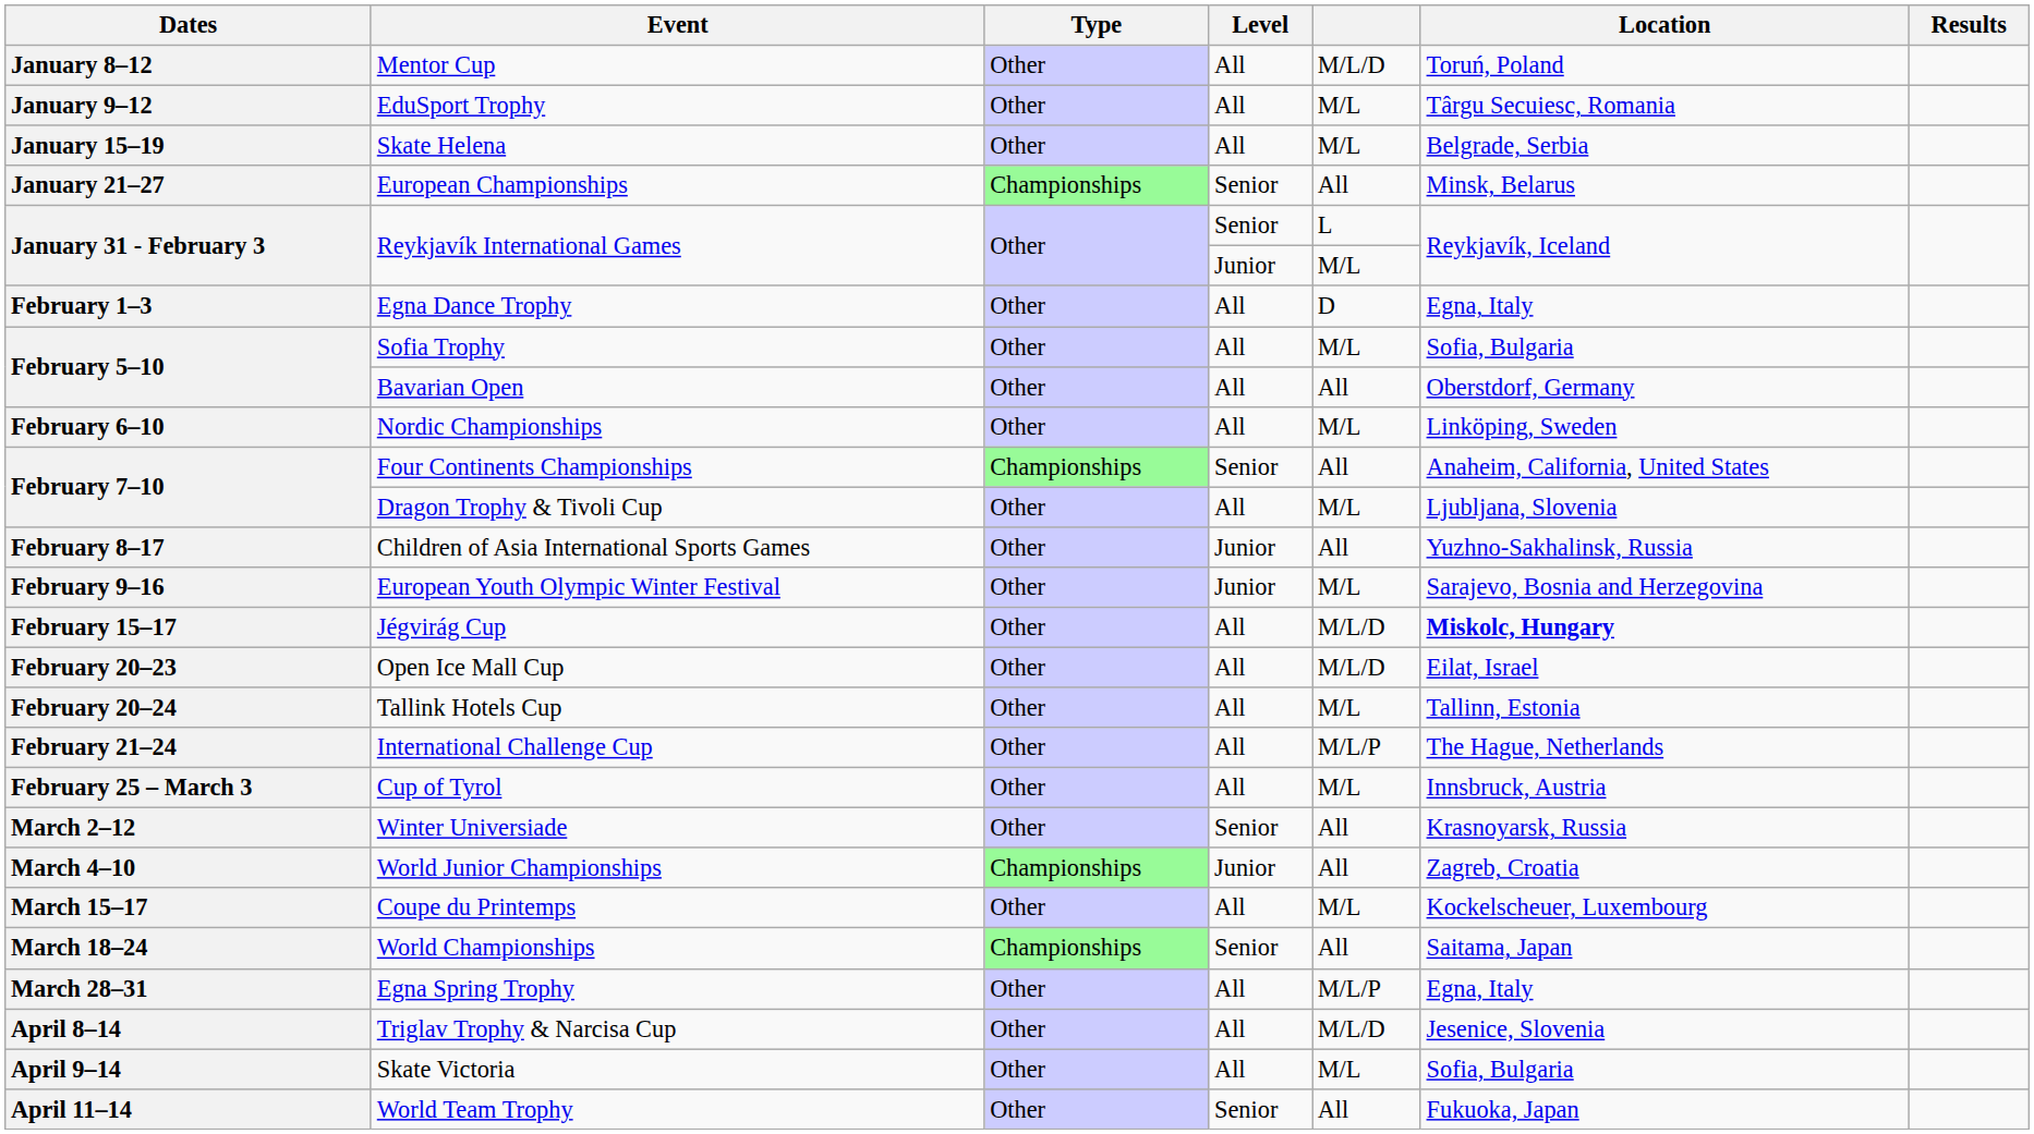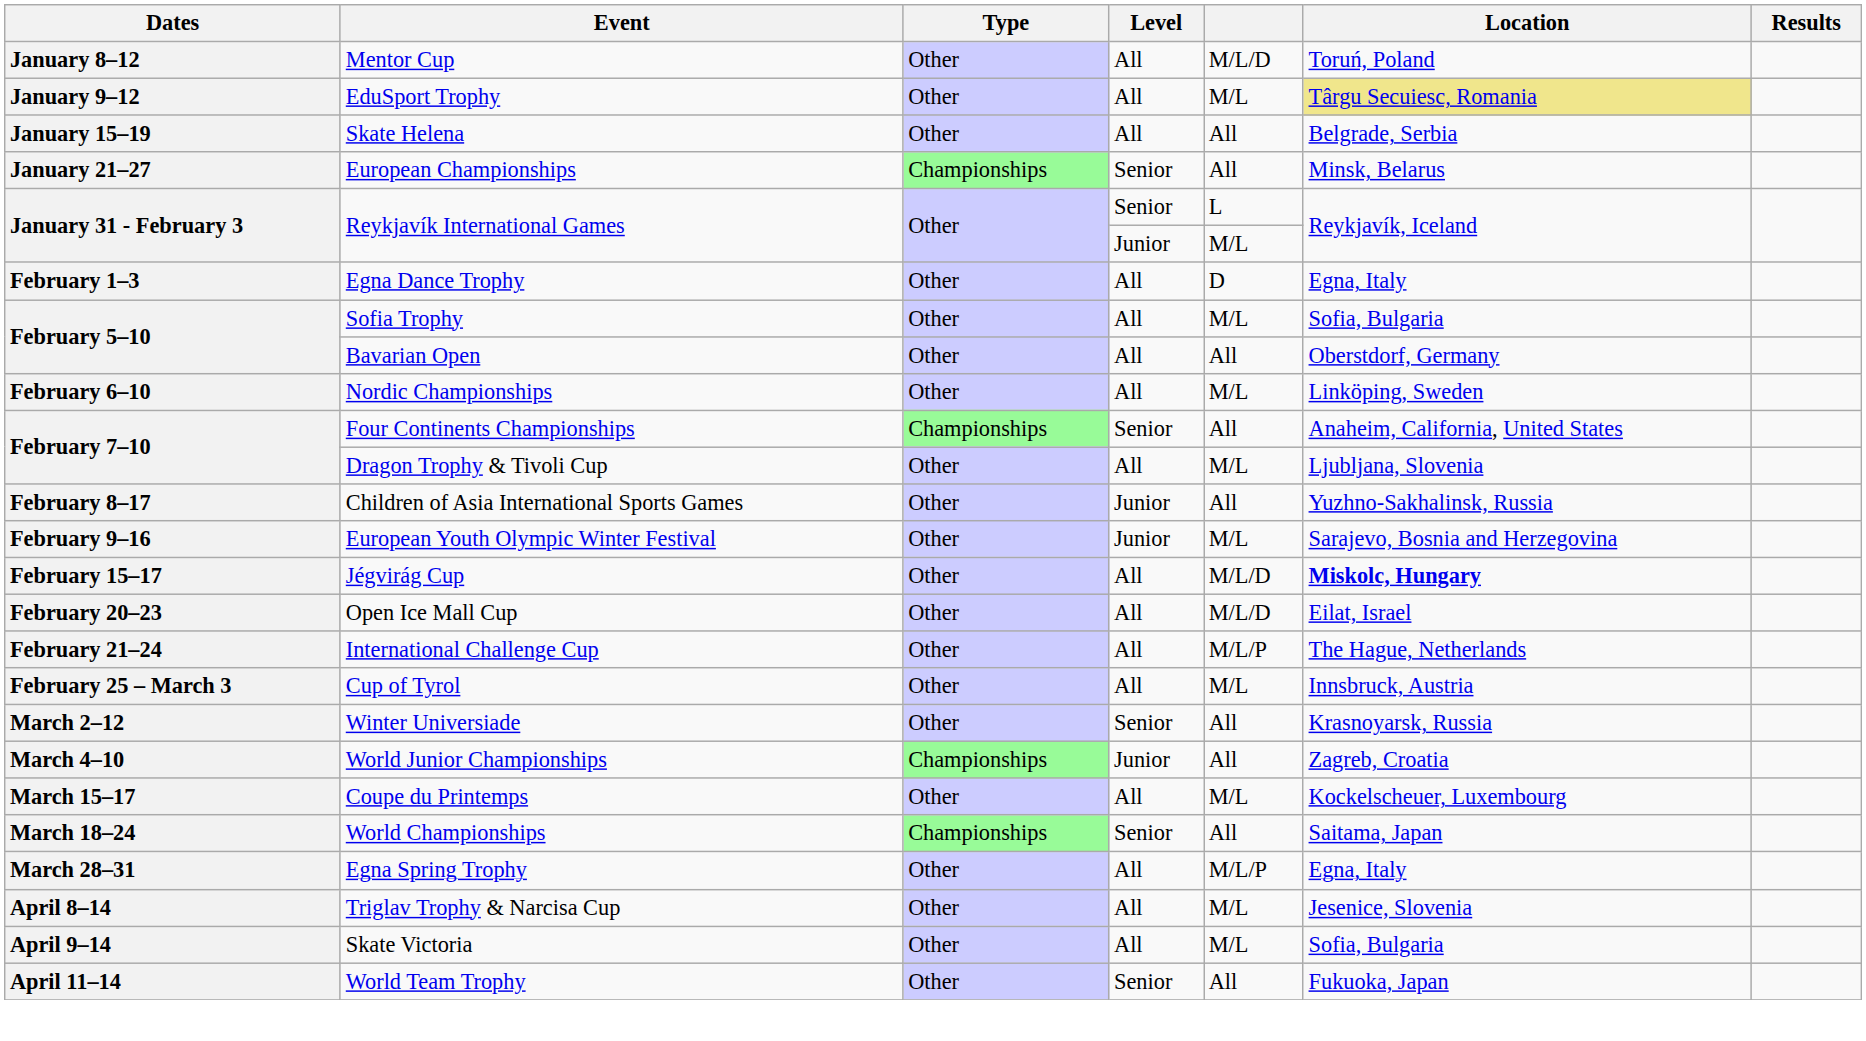 <table class="wikitable sortable" style="text-align:left; font-size:95%; width:100%">
 <tr>
 <th scope="col">Dates</th>
 <th scope="col">Event</th>
 <th scope="col">Type</th>
 <th scope="col" class="unsortable">Level</th>
 <th scope="col" class="unsortable"></th>
 <th scope="col" class="unsortable">Location</th>
 <th scope="col" class="unsortable">Results</th>
 </tr>
 <tr>
 <th scope="row" style="text-align:left">January 8–12</th>
 <td><a href='#'>Mentor Cup</a></td>
 <td bgcolor="ccccff">Other</td>
 <td>All</td>
 <td>M/L/D</td>
 <td><a href='#'>Toruń, Poland</a></td>
 <td></td>
 </tr>
 <tr>
 <th scope="row" style="text-align:left">January 9–12</th>
 <td><a href='#'>EduSport Trophy</a></td>
 <td bgcolor="ccccff">Other</td>
 <td>All</td>
 <td>M/L</td>
-<td><a href='#'>Târgu Secuiesc, Romania</a></td>
+<td style="background: khaki;"><a href='#'>Târgu Secuiesc, Romania</a></td>
 <td></td>
 </tr>
 <tr>
 <th scope="row" style="text-align:left">January 15–19</th>
 <td><a href='#'>Skate Helena</a></td>
 <td bgcolor="ccccff">Other</td>
 <td>All</td>
-<td>M/L</td>
+<td>All</td>
 <td><a href='#'>Belgrade, Serbia</a></td>
 <td></td>
 </tr>
 <tr>
 <th scope="row" style="text-align:left">January 21–27</th>
 <td><a href='#'>European Championships</a></td>
 <td bgcolor="98fb98">Championships</td>
 <td>Senior</td>
 <td>All</td>
 <td><a href='#'>Minsk, Belarus</a></td>
 <td></td>
 </tr>
 <tr>
 <th rowspan="2" scope="row" style="text-align:left">January 31 - February 3</th>
 <td rowspan="2"><a href='#'>Reykjavík International Games</a></td>
 <td rowspan="2" bgcolor="ccccff">Other</td>
 <td>Senior</td>
 <td>L</td>
 <td rowspan="2"><a href='#'>Reykjavík, Iceland</a></td>
 <td rowspan="2"></td>
 </tr>
 <tr>
 <td>Junior</td>
 <td>M/L</td>
 </tr>
 <tr>
 <th scope="row" style="text-align:left">February 1–3</th>
 <td><a href='#'>Egna Dance Trophy</a></td>
 <td bgcolor="ccccff">Other</td>
 <td>All</td>
 <td>D</td>
 <td><a href='#'>Egna, Italy</a></td>
 <td></td>
 </tr>
 <tr>
 <th scope="row" style="text-align:left" rowspan="2">February 5–10</th>
 <td><a href='#'>Sofia Trophy</a></td>
 <td bgcolor="ccccff">Other</td>
 <td>All</td>
 <td>M/L</td>
 <td><a href='#'>Sofia, Bulgaria</a></td>
 <td></td>
 </tr>
 <tr>
 <td><a href='#'>Bavarian Open</a></td>
 <td bgcolor="ccccff">Other</td>
 <td>All</td>
 <td>All</td>
 <td><a href='#'>Oberstdorf, Germany</a></td>
 <td></td>
 </tr>
 <tr>
 <th scope="row" style="text-align:left">February 6–10</th>
 <td><a href='#'>Nordic Championships</a></td>
 <td bgcolor="ccccff">Other</td>
 <td>All</td>
 <td>M/L</td>
 <td><a href='#'>Linköping, Sweden</a></td>
 <td></td>
 </tr>
 <tr>
 <th scope="row" style="text-align:left" rowspan="2">February 7–10</th>
 <td><a href='#'>Four Continents Championships</a></td>
 <td bgcolor="98fb98">Championships</td>
 <td>Senior</td>
 <td>All</td>
 <td><a href='#'>Anaheim, California</a>, <a href='#'>United States</a></td>
 <td></td>
 </tr>
 <tr>
 <td><a href='#'>Dragon Trophy</a> & Tivoli Cup</td>
 <td bgcolor="ccccff">Other</td>
 <td>All</td>
 <td>M/L</td>
 <td><a href='#'>Ljubljana, Slovenia</a></td>
 <td></td>
 </tr>
 <tr>
 <th scope="row" style="text-align:left">February 8–17</th>
 <td>Children of Asia International Sports Games</td>
 <td bgcolor="ccccff">Other</td>
 <td>Junior</td>
 <td>All</td>
 <td><a href='#'>Yuzhno-Sakhalinsk, Russia</a></td>
 <td></td>
 </tr>
 <tr>
 <th scope="row" style="text-align:left">February 9–16</th>
 <td><a href='#'>European Youth Olympic Winter Festival</a></td>
 <td bgcolor="ccccff">Other</td>
 <td>Junior</td>
 <td>M/L</td>
 <td><a href='#'>Sarajevo, Bosnia and Herzegovina</a></td>
 <td></td>
 </tr>
 <tr>
 <th scope="row" style="text-align:left">February 15–17</th>
 <td><a href='#'>Jégvirág Cup</a></td>
 <td bgcolor="ccccff">Other</td>
 <td>All</td>
 <td>M/L/D</td>
 <td><strong><a href='#'>Miskolc, Hungary</a></strong></td>
 <td></td>
 </tr>
 <tr>
 <th scope="row" style="text-align:left">February 20–23</th>
 <td>Open Ice Mall Cup</td>
 <td bgcolor="ccccff">Other</td>
 <td>All</td>
 <td>M/L/D</td>
 <td><a href='#'>Eilat, Israel</a></td>
 <td></td>
 </tr>
 <tr>
-<th scope="row" style="text-align:left">February 20–24</th>
-<td>Tallink Hotels Cup</td>
-<td bgcolor="ccccff">Other</td>
-<td>All</td>
-<td>M/L</td>
-<td><a href='#'>Tallinn, Estonia</a></td>
-<td></td>
-</tr>
-<tr>
 <th scope="row" style="text-align:left">February 21–24</th>
 <td><a href='#'>International Challenge Cup</a></td>
 <td bgcolor="ccccff">Other</td>
 <td>All</td>
 <td>M/L/P</td>
 <td><a href='#'>The Hague, Netherlands</a></td>
 <td></td>
 </tr>
 <tr>
 <th scope="row" style="text-align:left">February 25 – March 3</th>
 <td><a href='#'>Cup of Tyrol</a></td>
 <td bgcolor="ccccff">Other</td>
 <td>All</td>
 <td>M/L</td>
 <td><a href='#'>Innsbruck, Austria</a></td>
 <td></td>
 </tr>
 <tr>
 <th scope="row" style="text-align:left">March 2–12</th>
 <td><a href='#'>Winter Universiade</a></td>
 <td bgcolor="ccccff">Other</td>
 <td>Senior</td>
 <td>All</td>
 <td><a href='#'>Krasnoyarsk, Russia</a></td>
 <td> </td>
 </tr>
 <tr>
 <th scope="row" style="text-align:left">March 4–10</th>
 <td><a href='#'>World Junior Championships</a></td>
 <td bgcolor="98fb98">Championships</td>
 <td>Junior</td>
 <td>All</td>
 <td><a href='#'>Zagreb, Croatia</a></td>
 <td></td>
 </tr>
 <tr>
 <th scope="row" style="text-align:left">March 15–17</th>
 <td><a href='#'>Coupe du Printemps</a></td>
 <td bgcolor="ccccff">Other</td>
 <td>All</td>
 <td>M/L</td>
 <td><a href='#'>Kockelscheuer, Luxembourg</a></td>
 <td></td>
 </tr>
 <tr>
 <th scope="row" style="text-align:left">March 18–24</th>
 <td><a href='#'>World Championships</a></td>
 <td bgcolor="98fb98">Championships</td>
 <td>Senior</td>
 <td>All</td>
 <td><a href='#'>Saitama, Japan</a></td>
 <td></td>
 </tr>
 <tr>
 <th scope="row" style="text-align:left">March 28–31</th>
 <td><a href='#'>Egna Spring Trophy</a></td>
 <td bgcolor="ccccff">Other</td>
 <td>All</td>
 <td>M/L/P</td>
 <td><a href='#'>Egna, Italy</a></td>
 <td></td>
 </tr>
 <tr>
 <th scope="row" style="text-align:left">April 8–14</th>
 <td><a href='#'>Triglav Trophy</a> & Narcisa Cup</td>
 <td bgcolor="ccccff">Other</td>
 <td>All</td>
-<td>M/L/D</td>
+<td>M/L</td>
 <td><a href='#'>Jesenice, Slovenia</a></td>
 <td></td>
 </tr>
 <tr>
 <th scope="row" style="text-align:left">April 9–14</th>
 <td>Skate Victoria</td>
 <td bgcolor="ccccff">Other</td>
 <td>All</td>
 <td>M/L</td>
 <td><a href='#'>Sofia, Bulgaria</a></td>
 <td></td>
 </tr>
 <tr>
 <th scope="row" style="text-align:left">April 11–14</th>
 <td><a href='#'>World Team Trophy</a></td>
 <td bgcolor="ccccff">Other</td>
 <td>Senior</td>
 <td>All</td>
 <td><a href='#'>Fukuoka, Japan</a></td>
 <td></td>
 </tr>
 </table>
